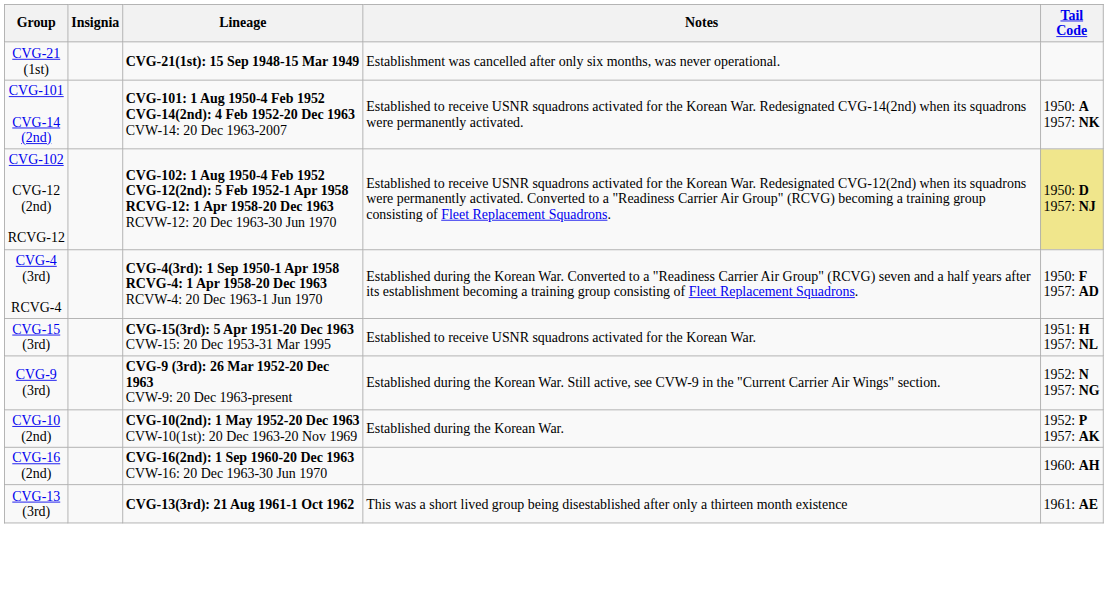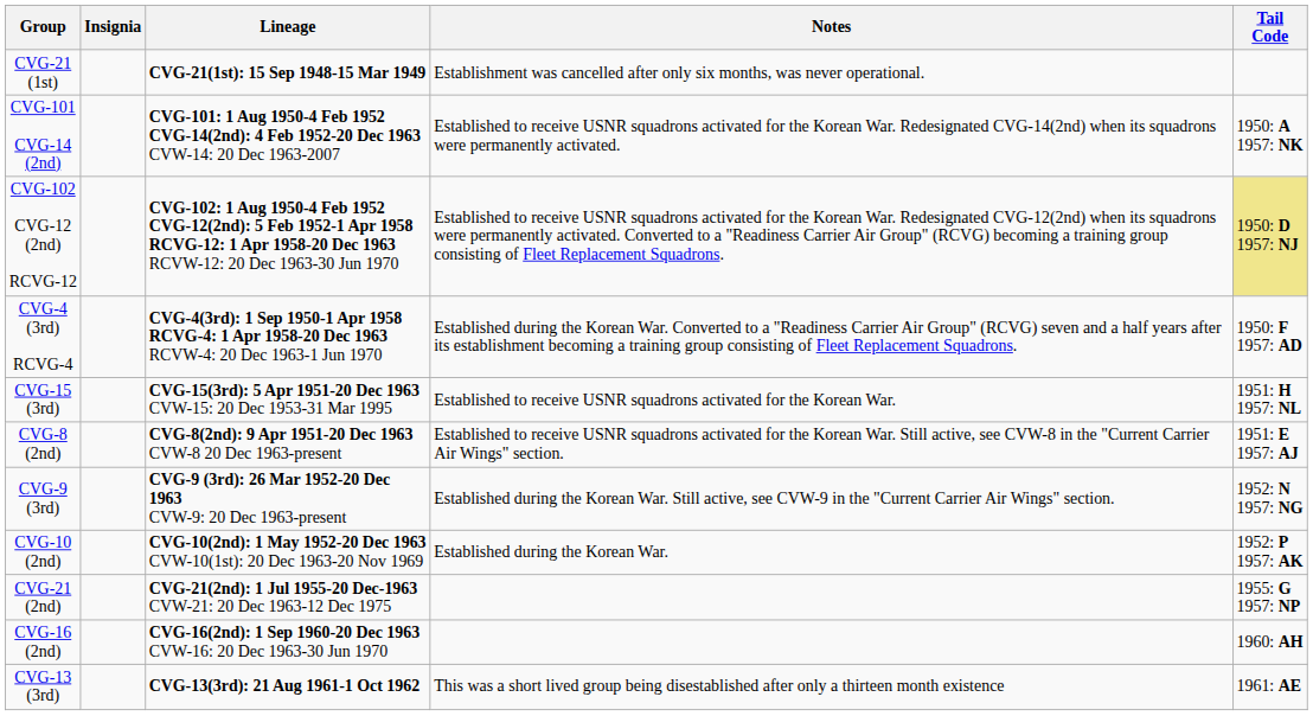 <table class="wikitable" width=100% style="text-align: left">
 <tr>
 <th colspan=1>Group</th>
 <th>Insignia</th>
 <th>Lineage</th>
 <th>Notes</th>
 <th><a href='#'>Tail Code</a></th>
 </tr>
 <tr>
 <td align=center><a href='#'>CVG-21</a><br>(1st)</td>
 <td></td>
 <td style="white-space: nowrap;"><strong>CVG-21(1st): 15 Sep 1948-15 Mar 1949</strong></td>
 <td>Establishment was cancelled after only six months, was never operational.</td>
 <td></td>
 </tr>
 <tr>
 <td align=center><a href='#'>CVG-101<br><br>CVG-14<br>(2nd)</a></td>
 <td></td>
 <td><strong>CVG-101: 1 Aug 1950-4 Feb 1952<br>CVG-14(2nd): 4 Feb 1952-20 Dec 1963</strong><br>CVW-14: 20 Dec 1963-2007</td>
 <td>Established to receive USNR squadrons activated for the Korean War. Redesignated CVG-14(2nd) when its squadrons were permanently activated.</td>
 <td>1950: <strong>A</strong><br>1957: <strong>NK</strong></td>
 </tr>
 <tr>
 <td align=center style="white-space: nowrap;"><a href='#'>CVG-102</a><br><br>CVG-12<br>(2nd)<br><br>RCVG-12</td>
 <td></td>
 <td><strong>CVG-102: 1 Aug 1950-4 Feb 1952<br>CVG-12(2nd): 5 Feb 1952-1 Apr 1958<br>RCVG-12: 1 Apr 1958-20 Dec 1963</strong><br>RCVW-12: 20 Dec 1963-30 Jun 1970</td>
 <td>Established to receive USNR squadrons activated for the Korean War. Redesignated CVG-12(2nd) when its squadrons were permanently activated. Converted to a "Readiness Carrier Air Group" (RCVG) becoming a training group consisting of <a href='#'>Fleet Replacement Squadrons</a>.</td>
 <td style="background: khaki;">1950: <strong>D</strong><br>1957: <strong>NJ</strong></td>
 </tr>
 <tr>
 <td align=center><a href='#'>CVG-4</a><br>(3rd)<br><br>RCVG-4</td>
 <td></td>
 <td><strong>CVG-4(3rd): 1 Sep 1950-1 Apr 1958<br>RCVG-4: 1 Apr 1958-20 Dec 1963</strong><br>RCVW-4: 20 Dec 1963-1 Jun 1970</td>
 <td>Established during the Korean War. Converted to a "Readiness Carrier Air Group" (RCVG) seven and a half years after its establishment becoming a training group consisting of <a href='#'>Fleet Replacement Squadrons</a>.</td>
 <td>1950: <strong>F</strong><br>1957: <strong>AD</strong></td>
 </tr>
 <tr>
 <td align=center><a href='#'>CVG-15</a><br>(3rd)</td>
 <td></td>
 <td><strong>CVG-15(3rd): 5 Apr 1951-20 Dec 1963</strong><br>CVW-15: 20 Dec 1953-31 Mar 1995</td>
 <td>Established to receive USNR squadrons activated for the Korean War.</td>
 <td>1951: <strong>H</strong><br>1957: <strong>NL</strong></td>
 </tr>
 <tr>
+<td align=center><a href='#'>CVG-8</a><br>(2nd)</td>
+<td></td>
+<td><strong>CVG-8(2nd): 9 Apr 1951-20 Dec 1963</strong><br>CVW-8 20 Dec 1963-present</td>
+<td>Established to receive USNR squadrons activated for the Korean War. Still active, see CVW-8 in the "Current Carrier Air Wings" section.</td>
+<td>1951: <strong>E</strong><br>1957: <strong>AJ</strong></td>
+</tr>
+<tr>
 <td align=center><a href='#'>CVG-9</a><br>(3rd)</td>
 <td></td>
 <td><strong>CVG-9 (3rd): 26 Mar 1952-20 Dec 1963</strong><br>CVW-9: 20 Dec 1963-present</td>
 <td>Established during the Korean War. Still active, see CVW-9 in the "Current Carrier Air Wings" section.</td>
 <td style="white-space: nowrap;">1952: <strong>N</strong><br>1957: <strong>NG</strong></td>
 </tr>
 <tr>
 <td align=center><a href='#'>CVG-10</a><br>(2nd)</td>
 <td></td>
 <td><strong>CVG-10(2nd): 1 May 1952-20 Dec 1963</strong><br>CVW-10(1st): 20 Dec 1963-20 Nov 1969</td>
 <td>Established during the Korean War.</td>
 <td>1952: <strong>P</strong><br>1957: <strong>AK</strong></td>
+</tr>
+<tr>
+<td align=center><a href='#'>CVG-21</a><br>(2nd)</td>
+<td></td>
+<td><strong>CVG-21(2nd): 1 Jul 1955-20 Dec-1963</strong><br>CVW-21: 20 Dec 1963-12 Dec 1975</td>
+<td></td>
+<td>1955: <strong>G</strong><br>1957: <strong>NP</strong></td>
 </tr>
 <tr>
 <td align=center><a href='#'>CVG-16</a><br>(2nd)</td>
 <td></td>
 <td><strong>CVG-16(2nd): 1 Sep 1960-20 Dec 1963</strong><br>CVW-16: 20 Dec 1963-30 Jun 1970</td>
 <td></td>
 <td>1960: <strong>AH</strong></td>
 </tr>
 <tr>
 <td align=center><a href='#'>CVG-13</a><br>(3rd)</td>
 <td></td>
 <td><strong>CVG-13(3rd): 21 Aug 1961-1 Oct 1962</strong></td>
 <td>This was a short lived group being disestablished after only a thirteen month existence</td>
 <td>1961: <strong>AE</strong></td>
 </tr>
 </table>
